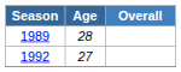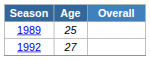 <table class="wikitable" style="font-size:95%; text-align:center; border:grey solid 1px; border-collapse:collapse; background:#ffffff;">
 <tr>
 <th style="background-color:#369; color:white; width:60px;"> Season </th>
 <th style="background-color:#369; color:white; width:40px;"> Age </th>
 <th style="background-color:#4180be; color:white; width:75px;">Overall</th>
 </tr>
 <tr>
 <td><a href='#'>1989</a></td>
-<td><em>28</em></td>
+<td><em>25</em></td>
 <td></td>
 </tr>
 <tr>
 <td><a href='#'>1992</a></td>
 <td><em>27</em></td>
 <td></td>
 </tr>
 <tr>
 </tr>
 </table>
